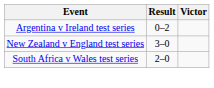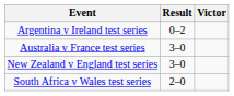 <table class="wikitable" style="text-align:center">
 <tr>
 <th style="width=320">Event</th>
 <th style="width=70">Result</th>
 <th style="width=100">Victor</th>
 </tr>
 <tr>
 <td><a href='#'>Argentina v Ireland test series</a></td>
 <td>0–2</td>
+<td align=center></td>
+</tr>
+<tr>
+<td><a href='#'>Australia v France test series</a></td>
+<td>3–0</td>
 <td align=center></td>
 </tr>
 <tr>
 <td><a href='#'>New Zealand v England test series</a></td>
 <td>3–0</td>
 <td align=center></td>
 </tr>
 <tr>
 <td><a href='#'>South Africa v Wales test series</a></td>
 <td>2–0</td>
 <td align=center></td>
 </tr>
 </table>
